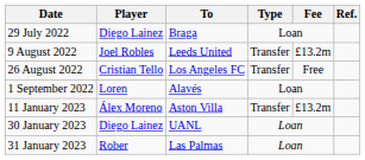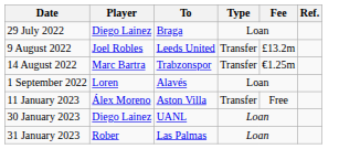 <table class="wikitable">
 <tr>
 <th>Date</th>
 <th>Player</th>
 <th>To</th>
 <th>Type</th>
 <th>Fee</th>
 <th>Ref.</th>
 </tr>
 <tr>
 <td>29 July 2022</td>
 <td> <a href='#'>Diego Lainez</a></td>
 <td> <a href='#'>Braga</a></td>
 <td colspan="2" align=center>Loan</td>
 <td align=center></td>
 </tr>
 <tr>
 <td>9 August 2022</td>
 <td> <a href='#'>Joel Robles</a></td>
 <td> <a href='#'>Leeds United</a></td>
 <td align=center>Transfer</td>
 <td align=center>£13.2m</td>
 <td align=center></td>
 </tr>
 <tr>
-<td>26 August 2022</td>
-<td> <a href='#'>Cristian Tello</a></td>
-<td> <a href='#'>Los Angeles FC</a></td>
+<td>14 August 2022</td>
+<td> <a href='#'>Marc Bartra</a></td>
+<td> <a href='#'>Trabzonspor</a></td>
 <td align=center>Transfer</td>
-<td align=center>Free</td>
+<td align=center>€1.25m</td>
 <td align=center></td>
 </tr>
 <tr>
 <td>1 September 2022</td>
 <td> <a href='#'>Loren</a></td>
 <td><a href='#'>Alavés</a></td>
 <td colspan="2" align=center>Loan</td>
 <td align=center></td>
 </tr>
 <tr>
 <td>11 January 2023</td>
 <td> <a href='#'>Álex Moreno</a></td>
 <td> <a href='#'>Aston Villa</a></td>
 <td align=center>Transfer</td>
-<td align=center>£13.2m</td>
+<td align=center>Free</td>
 <td align=center></td>
 </tr>
 <tr>
 <td>30 January 2023</td>
 <td> <a href='#'>Diego Lainez</a></td>
 <td> <a href='#'>UANL</a></td>
 <td colspan=2 align=center><em>Loan</em></td>
 <td align=center></td>
 </tr>
 <tr>
 <td>31 January 2023</td>
 <td> <a href='#'>Rober</a></td>
 <td><a href='#'>Las Palmas</a></td>
 <td colspan=2 align=center><em>Loan</em></td>
 <td align=center></td>
 </tr>
 </table>
